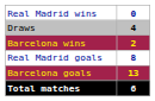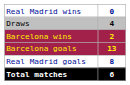 <table class="wikitable">
 <tr style="color:#000c99; background:#fff;">
 <td style="width:150px;">Real Madrid wins</td>
 <td style="color:#000c99; background:#fff; text-align:center; width:40px;"><strong>0</strong></td>
 </tr>
 <tr style="color:#000; background:silver;">
 <td>Draws</td>
 <td style="color:#000; background:silver; text-align:center;"><strong>4</strong></td>
 </tr>
 <tr style="color:#fff000;">
 <td style="background:#A2214B">Barcelona wins</td>
 <td style="color:#fff000; background:#A2214B; text-align: center;"><strong>2</strong></td>
 </tr>
+<tr style="color:#fff000;">
+<td style="background:#A2214B">Barcelona goals</td>
+<td style="color:#fff000; background:#A2214B; text-align: center;"><strong>13</strong></td>
+</tr>
 <tr style="color:#000c99; background:#fff;">
 <td style="width:150px;">Real Madrid goals</td>
 <td style="color:#000c99; background:#fff; text-align:center;"><strong>8</strong></td>
-</tr>
-<tr style="color:#fff000;">
-<td style="background:#A2214B">Barcelona goals</td>
-<td style="color:#fff000; background:#A2214B; text-align: center;"><strong>13</strong></td>
 </tr>
 <tr style="color:#fff; background:#000;">
 <td><strong>Total matches</strong></td>
 <td style="color:#fff; background:#000; text-align:center;"><strong>6</strong></td>
 </tr>
 </table>
